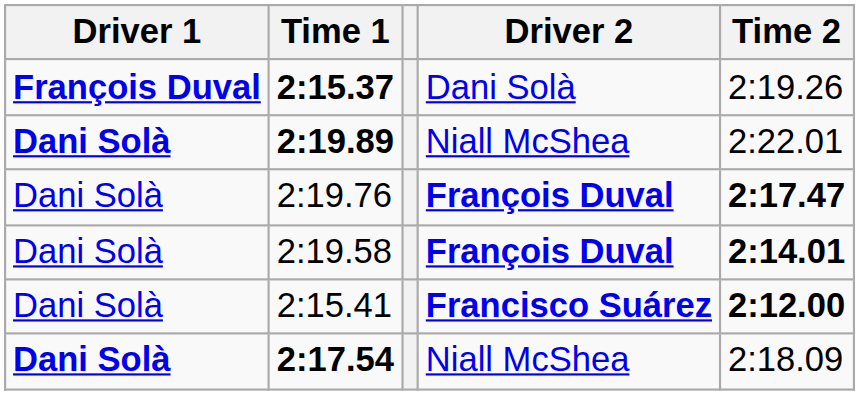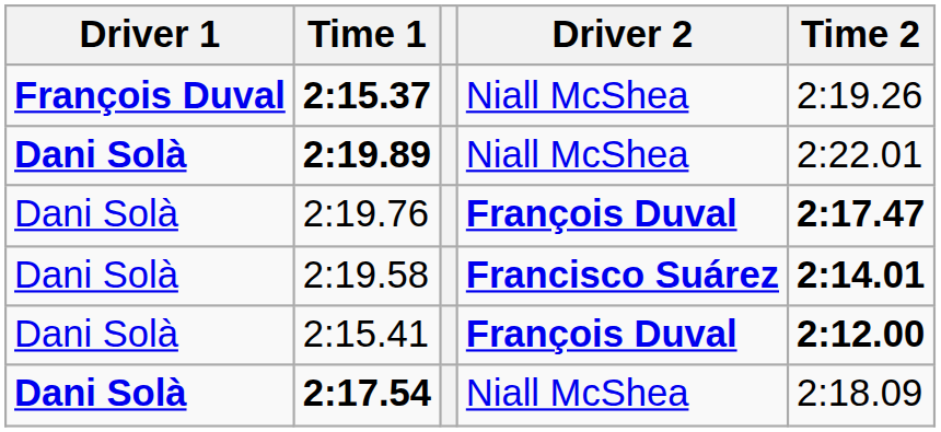 <table class="wikitable">
 <tr>
 <th>Driver 1</th>
 <th>Time 1</th>
 <th></th>
 <th>Driver 2</th>
 <th>Time 2</th>
 </tr>
 <tr>
 <td><strong> <a href='#'>François Duval</a></strong></td>
 <td><strong>2:15.37</strong></td>
 <th></th>
-<td> <a href='#'>Dani Solà</a></td>
+<td> <a href='#'>Niall McShea</a></td>
 <td>2:19.26</td>
 </tr>
 <tr>
 <td><strong> <a href='#'>Dani Solà</a></strong></td>
 <td><strong>2:19.89</strong></td>
 <th></th>
 <td> <a href='#'>Niall McShea</a></td>
 <td>2:22.01</td>
 </tr>
 <tr>
 <td> <a href='#'>Dani Solà</a></td>
 <td>2:19.76</td>
 <th></th>
 <td><strong> <a href='#'>François Duval</a></strong></td>
 <td><strong>2:17.47</strong></td>
 </tr>
 <tr>
 <td> <a href='#'>Dani Solà</a></td>
 <td>2:19.58</td>
 <th></th>
-<td><strong> <a href='#'>François Duval</a></strong></td>
+<td><strong> <a href='#'>Francisco Suárez</a></strong></td>
 <td><strong>2:14.01</strong></td>
 </tr>
 <tr>
 <td> <a href='#'>Dani Solà</a></td>
 <td>2:15.41</td>
 <th></th>
-<td><strong> <a href='#'>Francisco Suárez</a></strong></td>
+<td><strong> <a href='#'>François Duval</a></strong></td>
 <td><strong>2:12.00</strong></td>
 </tr>
 <tr>
 <td><strong> <a href='#'>Dani Solà</a></strong></td>
 <td><strong>2:17.54</strong></td>
 <th></th>
 <td> <a href='#'>Niall McShea</a></td>
 <td>2:18.09</td>
 </tr>
 </table>
